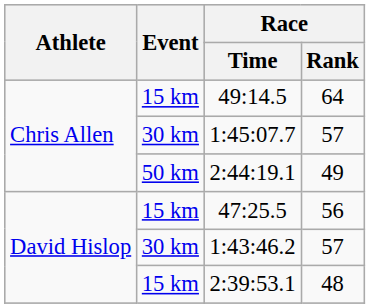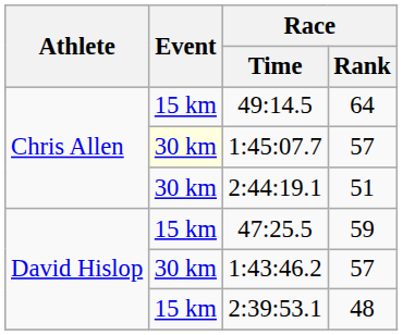 <table class="wikitable" style="font-size:90%">
 <tr>
 <th rowspan="2">Athlete</th>
 <th rowspan="2">Event</th>
 <th colspan="2">Race</th>
 </tr>
 <tr>
 <th>Time</th>
 <th>Rank</th>
 </tr>
 <tr align="center">
 <td align="left" rowspan=3><a href='#'>Chris Allen</a></td>
 <td align="left"><a href='#'>15 km</a></td>
 <td>49:14.5</td>
 <td>64</td>
 </tr>
 <tr align="center">
-<td align="left"><a href='#'>30 km</a></td>
+<td align="left" style="background: lightyellow;"><a href='#'>30 km</a></td>
 <td>1:45:07.7</td>
 <td>57</td>
 </tr>
 <tr align="center">
-<td align="left"><a href='#'>50 km</a></td>
+<td align="left"><a href='#'>30 km</a></td>
 <td>2:44:19.1</td>
-<td>49</td>
+<td>51</td>
 </tr>
 <tr align="center">
 <td align="left" rowspan=3><a href='#'>David Hislop</a></td>
 <td align="left"><a href='#'>15 km</a></td>
 <td>47:25.5</td>
-<td>56</td>
+<td>59</td>
 </tr>
 <tr align="center">
 <td align="left"><a href='#'>30 km</a></td>
 <td>1:43:46.2</td>
 <td>57</td>
 </tr>
 <tr align="center">
 <td align="left"><a href='#'>15 km</a></td>
 <td>2:39:53.1</td>
 <td>48</td>
 </tr>
 </table>
